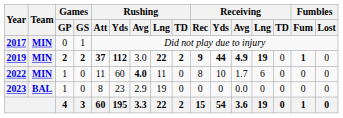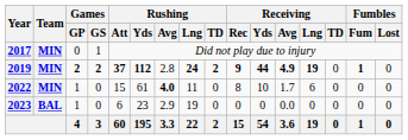 <table class="wikitable" style="text-align:center">
 <tr>
 <th rowspan="2">Year</th>
 <th rowspan="2">Team</th>
 <th colspan="2">Games</th>
 <th colspan="5">Rushing</th>
 <th colspan="5">Receiving</th>
 <th colspan="2">Fumbles</th>
 </tr>
 <tr>
 <th>GP</th>
 <th>GS</th>
 <th>Att</th>
 <th>Yds</th>
 <th>Avg</th>
 <th>Lng</th>
 <th>TD</th>
 <th>Rec</th>
 <th>Yds</th>
 <th>Avg</th>
 <th>Lng</th>
 <th>TD</th>
 <th>Fum</th>
 <th>Lost</th>
 </tr>
 <tr>
 <th><a href='#'>2017</a></th>
 <th><a href='#'>MIN</a></th>
 <td>0</td>
 <td>1</td>
 <td colspan="12"><em>Did not play due to injury</em></td>
 </tr>
 <tr>
 <th><a href='#'>2019</a></th>
 <th><a href='#'>MIN</a></th>
 <td><strong>2</strong></td>
 <td><strong>2</strong></td>
 <td><strong>37</strong></td>
 <td><strong>112</strong></td>
-<td>3.0</td>
-<td><strong>22</strong></td>
+<td>2.8</td>
+<td><strong>24</strong></td>
 <td><strong>2</strong></td>
 <td><strong>9</strong></td>
 <td><strong>44</strong></td>
 <td><strong>4.9</strong></td>
 <td><strong>19</strong></td>
 <td>0</td>
 <td><strong>1</strong></td>
 <td>0</td>
 </tr>
 <tr>
 <th><a href='#'>2022</a></th>
 <th><a href='#'>MIN</a></th>
 <td>1</td>
 <td>0</td>
-<td>11</td>
-<td>60</td>
+<td>15</td>
+<td>61</td>
 <td><strong>4.0</strong></td>
 <td>11</td>
 <td>0</td>
 <td>8</td>
 <td>10</td>
 <td>1.7</td>
 <td>6</td>
 <td>0</td>
 <td>0</td>
 <td>0</td>
 </tr>
 <tr>
 <th><a href='#'>2023</a></th>
 <th><a href='#'>BAL</a></th>
 <td>1</td>
 <td>0</td>
-<td>8</td>
+<td>6</td>
 <td>23</td>
 <td>2.9</td>
 <td>19</td>
 <td>0</td>
 <td>0</td>
 <td>0</td>
 <td>0.0</td>
 <td>0</td>
 <td>0</td>
 <td>0</td>
 <td>0</td>
 </tr>
 <tr>
 <th colspan="2"></th>
 <th>4</th>
 <th>3</th>
 <th>60</th>
 <th>195</th>
 <th>3.3</th>
 <th>22</th>
 <th>2</th>
 <th>15</th>
 <th>54</th>
 <th>3.6</th>
 <th>19</th>
 <th>0</th>
 <th>1</th>
 <th>0</th>
 </tr>
 </table>
